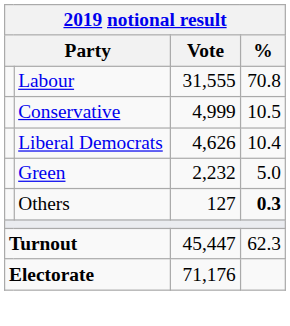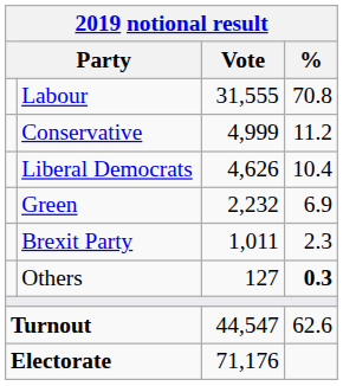 <table class="wikitable">
 <tr>
 <th colspan="4"><a href='#'>2019</a> <a href='#'>notional result</a></th>
 </tr>
 <tr>
 <th bgcolor="#DDDDFF" width="130px" colspan="2">Party</th>
 <th bgcolor="#DDDDFF" width="50px">Vote</th>
 <th bgcolor="#DDDDFF" width="30px">%</th>
 </tr>
 <tr>
 <td></td>
 <td><a href='#'>Labour</a></td>
 <td align=right>31,555</td>
 <td align=right>70.8</td>
 </tr>
 <tr>
 <td></td>
 <td><a href='#'>Conservative</a></td>
 <td align=right>4,999</td>
-<td align=right>10.5</td>
+<td align=right>11.2</td>
 </tr>
 <tr>
 <td></td>
 <td><a href='#'>Liberal Democrats</a></td>
 <td align=right>4,626</td>
 <td align=right>10.4</td>
 </tr>
 <tr>
 <td></td>
 <td><a href='#'>Green</a></td>
 <td align=right>2,232</td>
-<td align=right>5.0</td>
+<td align=right>6.9</td>
+</tr>
+<tr>
+<td></td>
+<td><a href='#'>Brexit Party</a></td>
+<td align=right>1,011</td>
+<td align=right>2.3</td>
 </tr>
 <tr>
 <td></td>
 <td>Others</td>
 <td align=right>127</td>
 <td align=right><strong>0.3</strong></td>
 </tr>
 <tr>
 <td colspan="4" bgcolor="#EAECF0"></td>
 </tr>
 <tr>
 <td colspan="2"><strong>Turnout</strong></td>
-<td align=right>45,447</td>
-<td align=right>62.3</td>
+<td align=right>44,547</td>
+<td align=right>62.6</td>
 </tr>
 <tr>
 <td colspan="2"><strong>Electorate</strong></td>
 <td align=right>71,176</td>
 </tr>
 </table>
